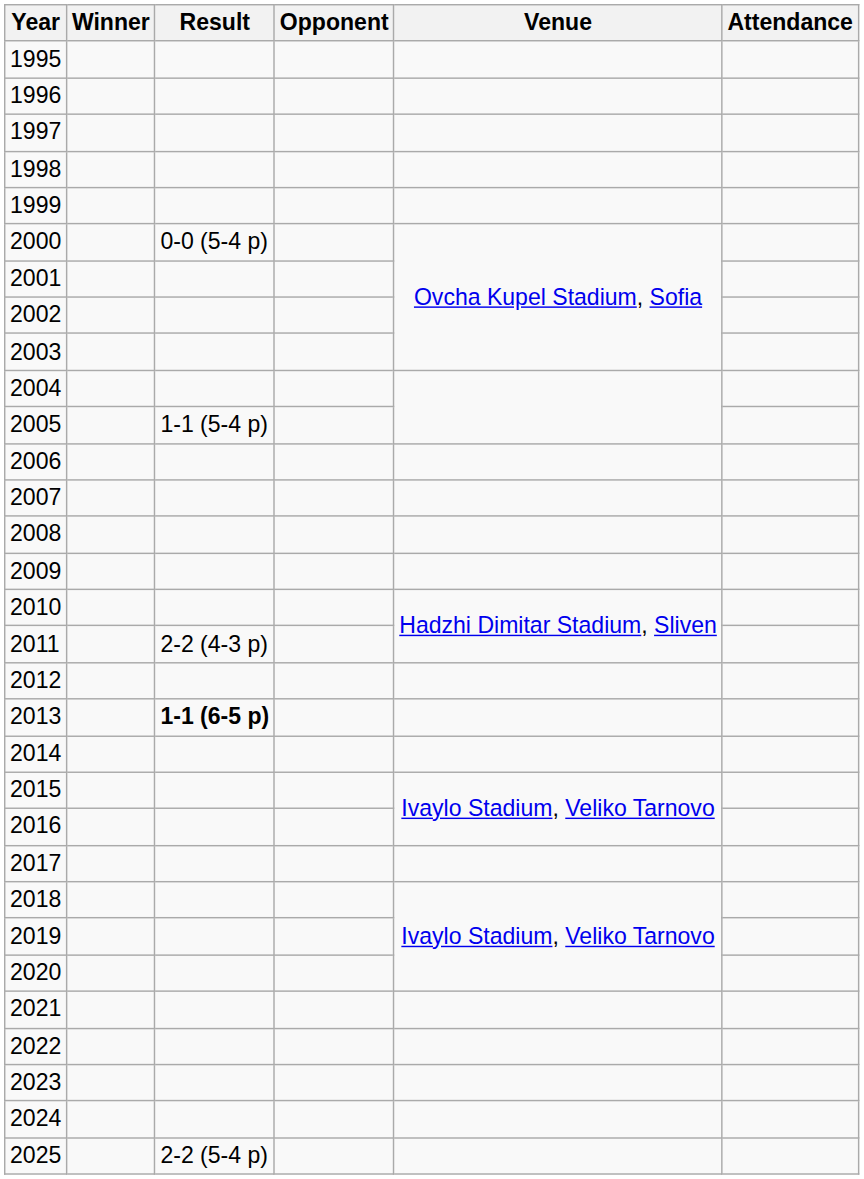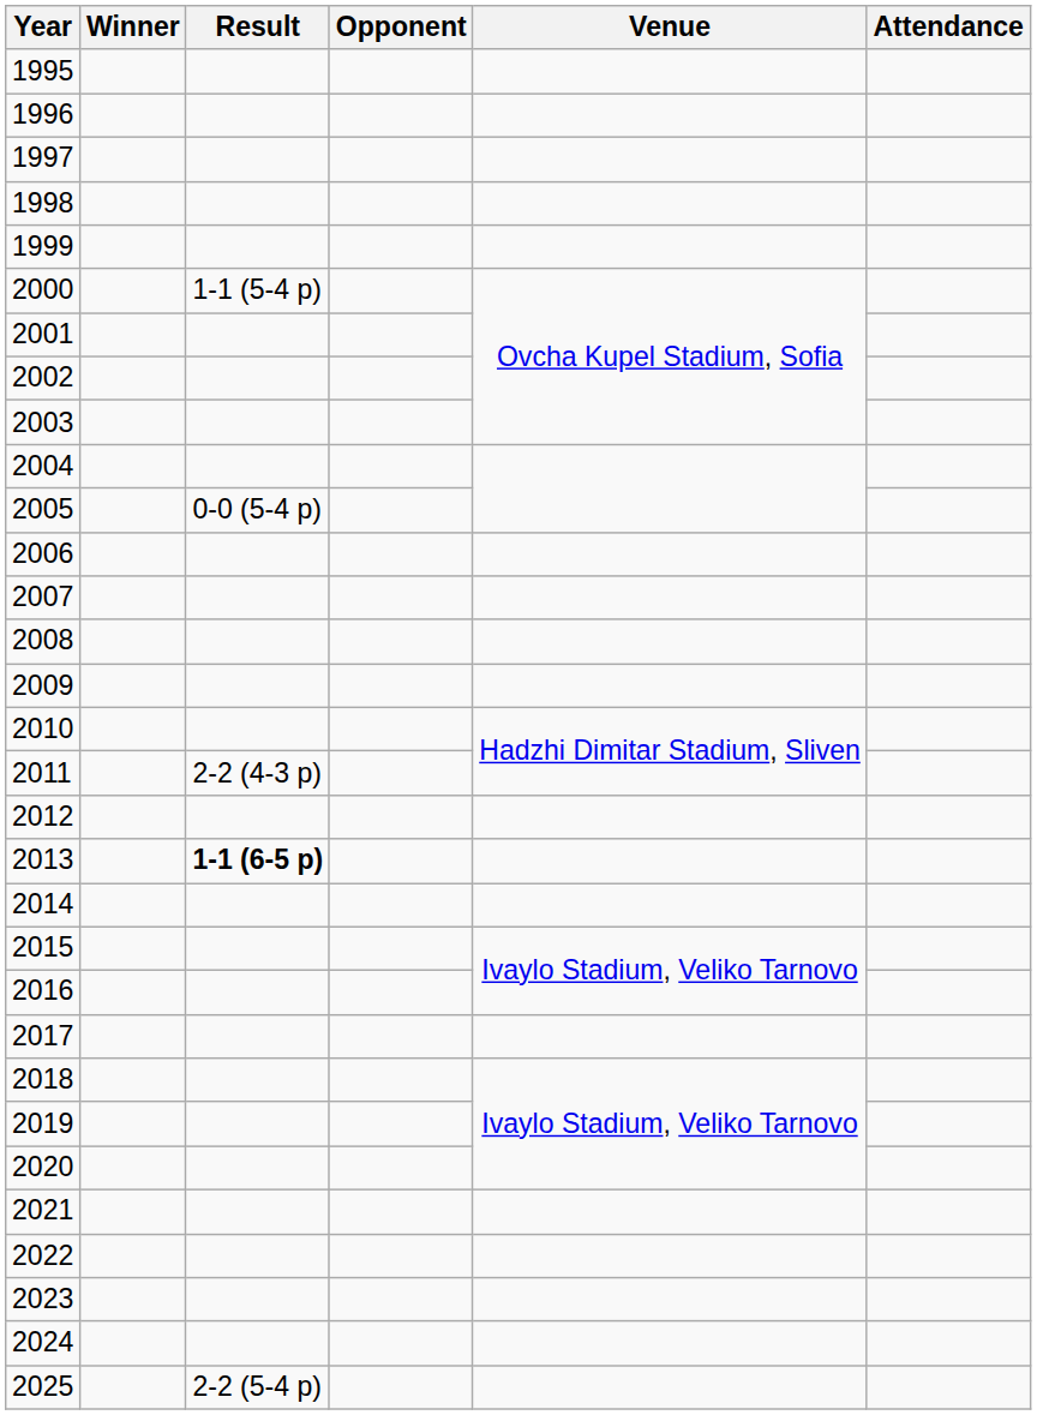 <table class=wikitable>
 <tr>
 <th style="text-align:center">Year</th>
 <th style="text-align:center">Winner</th>
 <th style="text-align:center">Result</th>
 <th style="text-align:center">Opponent</th>
 <th style="text-align:center">Venue</th>
 <th style="text-align:center">Attendance</th>
 </tr>
 <tr>
 <td>1995</td>
 <td></td>
 <td></td>
 <td></td>
 <td></td>
 <td></td>
 </tr>
 <tr>
 <td>1996</td>
 <td></td>
 <td></td>
 <td></td>
 <td></td>
 <td></td>
 </tr>
 <tr>
 <td>1997</td>
 <td></td>
 <td></td>
 <td></td>
 <td></td>
 <td></td>
 </tr>
 <tr>
 <td>1998</td>
 <td></td>
 <td></td>
 <td></td>
 <td></td>
 <td></td>
 </tr>
 <tr>
 <td>1999</td>
 <td></td>
 <td></td>
 <td></td>
 <td></td>
 <td></td>
 </tr>
 <tr>
 <td>2000</td>
 <td></td>
-<td>0-0 (5-4 p)</td>
+<td>1-1 (5-4 p)</td>
 <td></td>
 <td rowspan=4 style="text-align:center;"><a href='#'>Ovcha Kupel Stadium</a>, <a href='#'>Sofia</a></td>
 <td></td>
 </tr>
 <tr>
 <td>2001</td>
 <td></td>
 <td></td>
 <td></td>
 <td></td>
 </tr>
 <tr>
 <td>2002</td>
 <td></td>
 <td></td>
 <td></td>
 <td></td>
 </tr>
 <tr>
 <td>2003</td>
 <td></td>
 <td></td>
 <td></td>
 <td></td>
 </tr>
 <tr>
 <td>2004</td>
 <td></td>
 <td></td>
 <td></td>
 <td rowspan=2></td>
 <td></td>
 </tr>
 <tr>
 <td>2005</td>
 <td></td>
-<td>1-1 (5-4 p)</td>
+<td>0-0 (5-4 p)</td>
 <td></td>
 <td></td>
 </tr>
 <tr>
 <td>2006</td>
 <td></td>
 <td></td>
 <td></td>
 <td></td>
 <td></td>
 </tr>
 <tr>
 <td>2007</td>
 <td></td>
 <td></td>
 <td></td>
 <td></td>
 <td></td>
 </tr>
 <tr>
 <td>2008</td>
 <td></td>
 <td></td>
 <td></td>
 <td></td>
 <td></td>
 </tr>
 <tr>
 <td>2009</td>
 <td></td>
 <td></td>
 <td></td>
 <td></td>
 <td></td>
 </tr>
 <tr>
 <td>2010</td>
 <td></td>
 <td></td>
 <td></td>
 <td rowspan=2 style="text-align:center;"><a href='#'>Hadzhi Dimitar Stadium</a>, <a href='#'>Sliven</a></td>
 <td></td>
 </tr>
 <tr>
 <td>2011</td>
 <td></td>
 <td>2-2 (4-3 p)</td>
 <td></td>
 <td></td>
 </tr>
 <tr>
 <td>2012</td>
 <td></td>
 <td></td>
 <td></td>
 <td></td>
 <td></td>
 </tr>
 <tr>
 <td>2013</td>
 <td></td>
 <td><strong>1-1 (6-5 p)</strong></td>
 <td></td>
 <td></td>
 <td></td>
 </tr>
 <tr>
 <td>2014</td>
 <td></td>
 <td></td>
 <td></td>
 <td></td>
 <td></td>
 </tr>
 <tr>
 <td>2015</td>
 <td></td>
 <td></td>
 <td></td>
 <td rowspan=2 style="text-align:center;"><a href='#'>Ivaylo Stadium</a>, <a href='#'>Veliko Tarnovo</a></td>
 <td></td>
 </tr>
 <tr>
 <td>2016</td>
 <td></td>
 <td></td>
 <td></td>
 <td></td>
 </tr>
 <tr>
 <td>2017</td>
 <td></td>
 <td></td>
 <td></td>
 <td></td>
 <td></td>
 </tr>
 <tr>
 <td>2018</td>
 <td></td>
 <td></td>
 <td></td>
 <td rowspan=3 style="text-align:center;"><a href='#'>Ivaylo Stadium</a>, <a href='#'>Veliko Tarnovo</a></td>
 <td></td>
 </tr>
 <tr>
 <td>2019</td>
 <td></td>
 <td></td>
 <td></td>
 <td></td>
 </tr>
 <tr>
 <td>2020</td>
 <td></td>
 <td></td>
 <td></td>
 <td></td>
 </tr>
 <tr>
 <td>2021</td>
 <td></td>
 <td></td>
 <td></td>
 <td></td>
 <td></td>
 </tr>
 <tr>
 <td>2022</td>
 <td></td>
 <td></td>
 <td></td>
 <td></td>
 <td></td>
 </tr>
 <tr>
 <td>2023</td>
 <td></td>
 <td></td>
 <td></td>
 <td></td>
 <td></td>
 </tr>
 <tr>
 <td>2024</td>
 <td></td>
 <td></td>
 <td></td>
 <td></td>
 <td></td>
 </tr>
 <tr>
 <td>2025</td>
 <td></td>
 <td>2-2 (5-4 p)</td>
 <td></td>
 <td></td>
 <td></td>
 </tr>
 </table>
